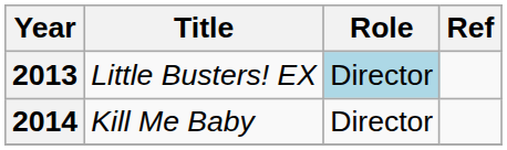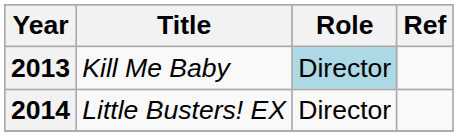 <table class="wikitable">
 <tr>
 <th>Year</th>
 <th>Title</th>
 <th>Role</th>
 <th>Ref</th>
 </tr>
 <tr>
 <th>2013</th>
-<td><em>Little Busters! EX</em></td>
+<td><em>Kill Me Baby</em></td>
 <td style="background: lightblue;">Director</td>
 <td></td>
 </tr>
 <tr>
 <th>2014</th>
-<td><em>Kill Me Baby</em></td>
+<td><em>Little Busters! EX</em></td>
 <td>Director</td>
 <td></td>
 </tr>
 <tr>
 </tr>
 </table>
